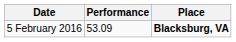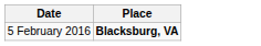 <table class="wikitable">
 <tr>
 <th>Date</th>
-<th>Performance</th>
 <th>Place</th>
 </tr>
 <tr>
 <td>5 February 2016</td>
-<td>53.09</td>
 <td><strong>Blacksburg, VA</strong></td>
 </tr>
 </table>
